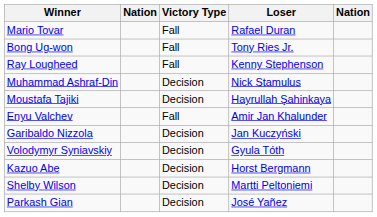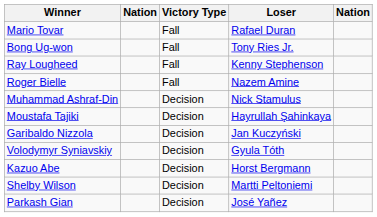 <table class="wikitable sortable" style="text-align:left;">
 <tr>
 <th>Winner</th>
 <th>Nation</th>
 <th>Victory Type</th>
 <th>Loser</th>
 <th>Nation</th>
 </tr>
 <tr>
 <td><a href='#'>Mario Tovar</a></td>
 <td></td>
 <td>Fall</td>
 <td><a href='#'>Rafael Duran</a></td>
 <td></td>
 </tr>
 <tr>
 <td><a href='#'>Bong Ug-won</a></td>
 <td></td>
 <td>Fall</td>
 <td><a href='#'>Tony Ries Jr.</a></td>
 <td></td>
 </tr>
 <tr>
 <td><a href='#'>Ray Lougheed</a></td>
 <td></td>
 <td>Fall</td>
 <td><a href='#'>Kenny Stephenson</a></td>
 <td></td>
 </tr>
 <tr>
+<td><a href='#'>Roger Bielle</a></td>
+<td></td>
+<td>Fall</td>
+<td><a href='#'>Nazem Amine</a></td>
+<td></td>
+</tr>
+<tr>
 <td><a href='#'>Muhammad Ashraf-Din</a></td>
 <td></td>
 <td>Decision</td>
 <td><a href='#'>Nick Stamulus</a></td>
 <td></td>
 </tr>
 <tr>
 <td><a href='#'>Moustafa Tajiki</a></td>
 <td></td>
 <td>Decision</td>
 <td><a href='#'>Hayrullah Şahinkaya</a></td>
-<td></td>
-</tr>
-<tr>
-<td><a href='#'>Enyu Valchev</a></td>
-<td></td>
-<td>Fall</td>
-<td><a href='#'>Amir Jan Khalunder</a></td>
 <td></td>
 </tr>
 <tr>
 <td><a href='#'>Garibaldo Nizzola</a></td>
 <td></td>
 <td>Decision</td>
 <td><a href='#'>Jan Kuczyński</a></td>
 <td></td>
 </tr>
 <tr>
 <td><a href='#'>Volodymyr Syniavskiy</a></td>
 <td></td>
 <td>Decision</td>
 <td><a href='#'>Gyula Tóth</a></td>
 <td></td>
 </tr>
 <tr>
 <td><a href='#'>Kazuo Abe</a></td>
 <td></td>
 <td>Decision</td>
 <td><a href='#'>Horst Bergmann</a></td>
 <td></td>
 </tr>
 <tr>
 <td><a href='#'>Shelby Wilson</a></td>
 <td></td>
 <td>Decision</td>
 <td><a href='#'>Martti Peltoniemi</a></td>
 <td></td>
 </tr>
 <tr>
 <td><a href='#'>Parkash Gian</a></td>
 <td></td>
 <td>Decision</td>
 <td><a href='#'>José Yañez</a></td>
 <td></td>
 </tr>
 </table>
